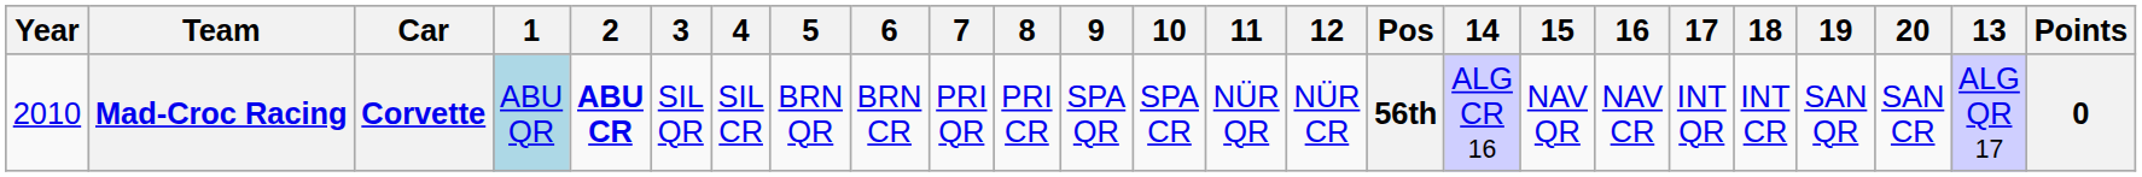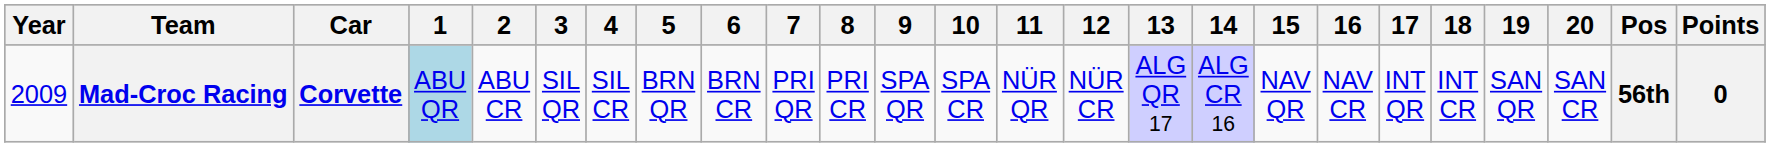 <table class="wikitable" border="1" style="text-align:center; font-size:95%;">
 <tr>
 <th>Year</th>
 <th>Team</th>
 <th>Car</th>
 <th>1</th>
 <th>2</th>
 <th>3</th>
 <th>4</th>
 <th>5</th>
 <th>6</th>
 <th>7</th>
 <th>8</th>
 <th>9</th>
 <th>10</th>
 <th>11</th>
 <th>12</th>
-<th>Pos</th>
+<th>13</th>
 <th>14</th>
 <th>15</th>
 <th>16</th>
 <th>17</th>
 <th>18</th>
 <th>19</th>
 <th>20</th>
-<th>13</th>
+<th>Pos</th>
 <th>Points</th>
 </tr>
 <tr>
-<td><a href='#'>2010</a></td>
+<td><a href='#'>2009</a></td>
 <th><a href='#'>Mad-Croc Racing</a></th>
 <th><a href='#'>Corvette</a></th>
 <td style="background: lightblue;"><a href='#'>ABU<br>QR</a></td>
-<td><strong><a href='#'>ABU<br>CR</a></strong></td>
+<td><a href='#'>ABU<br>CR</a></td>
 <td><a href='#'>SIL<br>QR</a></td>
 <td><a href='#'>SIL<br>CR</a></td>
 <td><a href='#'>BRN<br>QR</a></td>
 <td><a href='#'>BRN<br>CR</a></td>
 <td><a href='#'>PRI<br>QR</a></td>
 <td><a href='#'>PRI<br>CR</a></td>
 <td><a href='#'>SPA<br>QR</a></td>
 <td><a href='#'>SPA<br>CR</a></td>
 <td><a href='#'>NÜR<br>QR</a></td>
 <td><a href='#'>NÜR<br>CR</a></td>
-<th>56th</th>
+<td style="background:#CFCFFF;"><a href='#'>ALG<br>QR</a><br><small>17<br></small></td>
 <td style="background:#CFCFFF;"><a href='#'>ALG<br>CR</a><br><small>16<br></small></td>
 <td><a href='#'>NAV<br>QR</a></td>
 <td><a href='#'>NAV<br>CR</a></td>
 <td><a href='#'>INT<br>QR</a></td>
 <td><a href='#'>INT<br>CR</a></td>
 <td><a href='#'>SAN<br>QR</a></td>
 <td><a href='#'>SAN<br>CR</a></td>
-<td style="background:#CFCFFF;"><a href='#'>ALG<br>QR</a><br><small>17<br></small></td>
+<th>56th</th>
 <th>0</th>
 </tr>
 </table>
